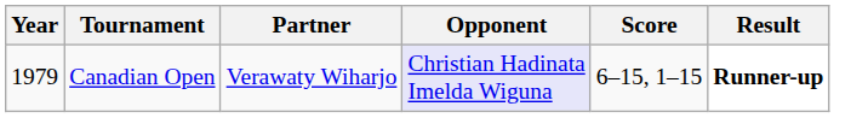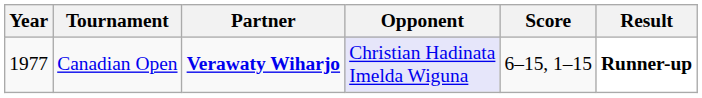 <table class="sortable wikitable" style="font-size: 90%;">
 <tr>
 <th>Year</th>
 <th>Tournament</th>
 <th>Partner</th>
 <th>Opponent</th>
 <th>Score</th>
 <th>Result</th>
 </tr>
 <tr>
-<td align="center">1979</td>
+<td align="center">1977</td>
 <td align="left"><a href='#'>Canadian Open</a></td>
-<td align="left"> <a href='#'>Verawaty Wiharjo</a></td>
+<td align="left"><strong> <a href='#'>Verawaty Wiharjo</a></strong></td>
 <td align="left" style="background: lavender;"> <a href='#'>Christian Hadinata</a><br> <a href='#'>Imelda Wiguna</a></td>
 <td align="left">6–15, 1–15</td>
 <td style="text-align:left; background:white"> <strong>Runner-up</strong></td>
 </tr>
 </table>
